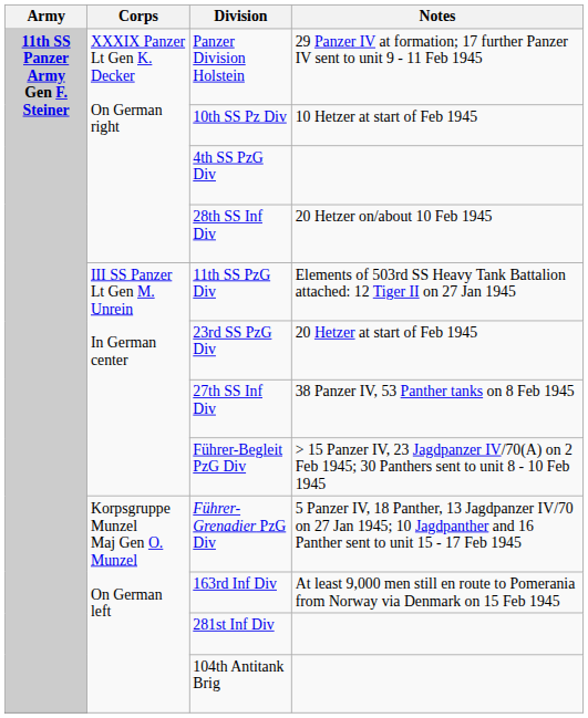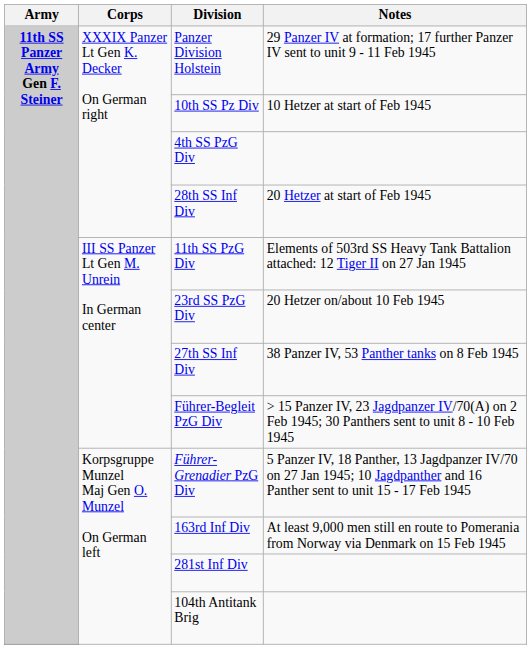 <table class="wikitable">
 <tr>
 <th>Army</th>
 <th>Corps</th>
 <th>Division</th>
 <th>Notes</th>
 </tr>
 <tr valign="top">
 <th rowspan="12"  style="background:#ccc; border-bottom:1px solid gray;"><a href='#'>11th SS Panzer Army</a><br>Gen <a href='#'>F. Steiner</a></th>
 <td ROWSPAN=4><a href='#'>XXXIX Panzer</a><br>Lt Gen <a href='#'>K. Decker</a><br><br>On German right</td>
 <td><a href='#'>Panzer Division Holstein</a><br> </td>
 <td> 29 <a href='#'>Panzer IV</a> at formation; 17 further Panzer IV sent to unit 9 - 11 Feb 1945</td>
 </tr>
 <tr valign="top">
 <td><a href='#'>10th SS Pz Div</a><br><small> </small></td>
 <td> 10 Hetzer at start of Feb 1945</td>
 </tr>
 <tr valign="top">
 <td><a href='#'>4th SS PzG Div</a><br> </td>
 <td></td>
 </tr>
 <tr valign="top">
 <td><a href='#'>28th SS Inf Div</a><br><small> </small></td>
-<td> 20 Hetzer on/about 10 Feb 1945</td>
+<td> 20 <a href='#'>Hetzer</a> at start of Feb 1945</td>
 </tr>
 <tr valign="top">
 <td ROWSPAN=4><a href='#'>III SS Panzer</a><br>Lt Gen <a href='#'>M. Unrein</a><br><br>In German center</td>
 <td><a href='#'>11th SS PzG Div</a><br> </td>
 <td> Elements of 503rd SS Heavy Tank Battalion attached: 12 <a href='#'>Tiger II</a> on 27 Jan 1945</td>
 </tr>
 <tr valign="top">
 <td><a href='#'>23rd SS PzG Div</a><br><small> </small></td>
-<td> 20 <a href='#'>Hetzer</a> at start of Feb 1945</td>
+<td> 20 Hetzer on/about 10 Feb 1945</td>
 </tr>
 <tr valign="top">
 <td><a href='#'>27th SS Inf Div</a><br><small> </small></td>
 <td> 38 Panzer IV, 53 <a href='#'>Panther tanks</a> on 8 Feb 1945</td>
 </tr>
 <tr valign="top">
 <td><a href='#'>Führer-Begleit PzG Div</a><br><small> </small></td>
 <td>> 15 Panzer IV, 23 <a href='#'>Jagdpanzer IV</a>/70(A) on 2 Feb 1945; 30 Panthers sent to unit 8 - 10 Feb 1945</td>
 </tr>
 <tr valign="top">
 <td ROWSPAN=4>Korpsgruppe Munzel<br>Maj Gen <a href='#'>O. Munzel</a><br><br>On German left</td>
 <td><a href='#'><em>Führer-Grenadier</em> PzG Div</a><br><small> </small></td>
 <td> 5 Panzer IV, 18 Panther, 13 Jagdpanzer IV/70 on 27 Jan 1945; 10 <a href='#'>Jagdpanther</a> and 16 Panther sent to unit 15 - 17 Feb 1945</td>
 </tr>
 <tr valign="top">
 <td><a href='#'>163rd Inf Div</a><br> </td>
 <td> At least 9,000 men still en route to Pomerania from Norway via Denmark on 15 Feb 1945</td>
 </tr>
 <tr valign="top">
 <td><a href='#'>281st Inf Div</a><br> </td>
 <td></td>
 </tr>
 <tr valign="top">
 <td>104th Antitank Brig<br><small> </small></td>
 <td></td>
 </tr>
 </table>
